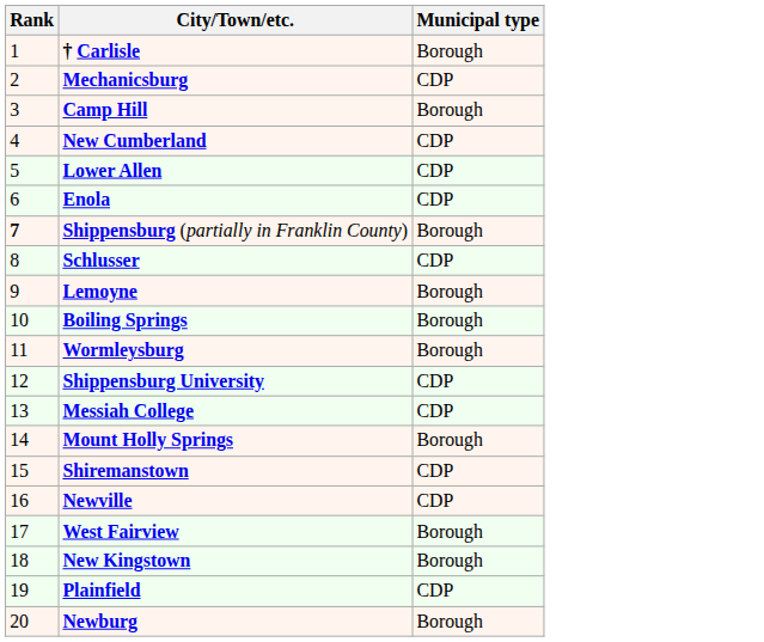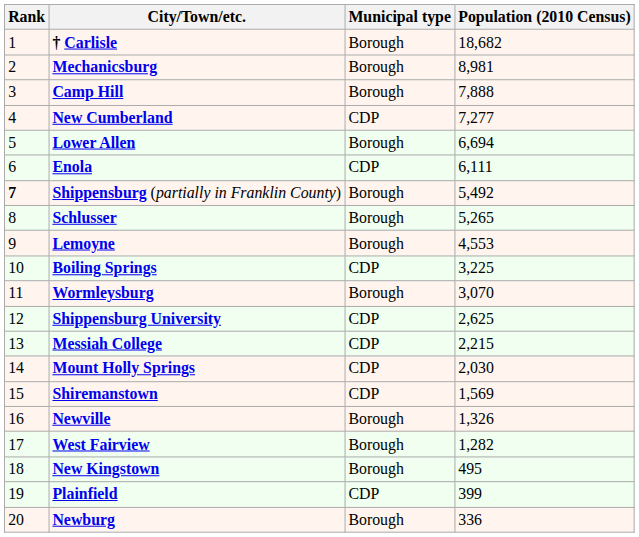 <table class="wikitable sortable">
 <tr>
 <th>Rank</th>
 <th>City/Town/etc.</th>
 <th>Municipal type</th>
+<th>Population (2010 Census)</th>
 </tr>
 <tr style="background-color:#FFF5EE;">
 <td>1</td>
 <td><strong>† <a href='#'>Carlisle</a></strong></td>
 <td>Borough</td>
+<td>18,682</td>
 </tr>
 <tr style="background-color:#FFF5EE;">
 <td>2</td>
 <td><strong><a href='#'>Mechanicsburg</a></strong></td>
-<td>CDP</td>
+<td>Borough</td>
+<td>8,981</td>
 </tr>
 <tr style="background-color:#FFF5EE;">
 <td>3</td>
 <td><strong><a href='#'>Camp Hill</a></strong></td>
 <td>Borough</td>
+<td>7,888</td>
 </tr>
 <tr style="background-color:#FFF5EE;">
 <td>4</td>
 <td><strong><a href='#'>New Cumberland</a></strong></td>
 <td>CDP</td>
+<td>7,277</td>
 </tr>
 <tr style="background-color:#F0FFF0;">
 <td>5</td>
 <td><strong><a href='#'>Lower Allen</a></strong></td>
-<td>CDP</td>
+<td>Borough</td>
+<td>6,694</td>
 </tr>
 <tr style="background-color:#F0FFF0;">
 <td>6</td>
 <td><strong><a href='#'>Enola</a></strong></td>
 <td>CDP</td>
+<td>6,111</td>
 </tr>
 <tr style="background-color:#FFF5EE;">
 <td><strong>7</strong></td>
 <td><strong><a href='#'>Shippensburg</a></strong> (<em>partially in Franklin County</em>)</td>
 <td>Borough</td>
+<td>5,492</td>
 </tr>
 <tr style="background-color:#F0FFF0;">
 <td>8</td>
 <td><strong><a href='#'>Schlusser</a></strong></td>
-<td>CDP</td>
+<td>Borough</td>
+<td>5,265</td>
 </tr>
 <tr style="background-color:#FFF5EE;">
 <td>9</td>
 <td><strong><a href='#'>Lemoyne</a></strong></td>
 <td>Borough</td>
+<td>4,553</td>
 </tr>
 <tr style="background-color:#F0FFF0;">
 <td>10</td>
 <td><strong><a href='#'>Boiling Springs</a></strong></td>
-<td>Borough</td>
+<td>CDP</td>
+<td>3,225</td>
 </tr>
 <tr style="background-color:#FFF5EE;">
 <td>11</td>
 <td><strong><a href='#'>Wormleysburg</a></strong></td>
 <td>Borough</td>
+<td>3,070</td>
 </tr>
 <tr style="background-color:#F0FFF0;">
 <td>12</td>
 <td><strong><a href='#'>Shippensburg University</a></strong></td>
 <td>CDP</td>
+<td>2,625</td>
 </tr>
 <tr style="background-color:#F0FFF0;">
 <td>13</td>
 <td><strong><a href='#'>Messiah College</a></strong></td>
 <td>CDP</td>
+<td>2,215</td>
 </tr>
 <tr style="background-color:#FFF5EE;">
 <td>14</td>
 <td><strong><a href='#'>Mount Holly Springs</a></strong></td>
-<td>Borough</td>
+<td>CDP</td>
+<td>2,030</td>
 </tr>
 <tr style="background-color:#FFF5EE;">
 <td>15</td>
 <td><strong><a href='#'>Shiremanstown</a></strong></td>
 <td>CDP</td>
+<td>1,569</td>
 </tr>
 <tr style="background-color:#FFF5EE;">
 <td>16</td>
 <td><strong><a href='#'>Newville</a></strong></td>
-<td>CDP</td>
+<td>Borough</td>
+<td>1,326</td>
 </tr>
 <tr style="background-color:#F0FFF0;">
 <td>17</td>
 <td><strong><a href='#'>West Fairview</a></strong></td>
 <td>Borough</td>
+<td>1,282</td>
 </tr>
 <tr style="background-color:#F0FFF0;">
 <td>18</td>
 <td><strong><a href='#'>New Kingstown</a></strong></td>
 <td>Borough</td>
+<td>495</td>
 </tr>
 <tr style="background-color:#F0FFF0;">
 <td>19</td>
 <td><strong><a href='#'>Plainfield</a></strong></td>
 <td>CDP</td>
+<td>399</td>
 </tr>
 <tr style="background-color:#FFF5EE;">
 <td>20</td>
 <td><strong><a href='#'>Newburg</a></strong></td>
 <td>Borough</td>
+<td>336</td>
 </tr>
 </table>
